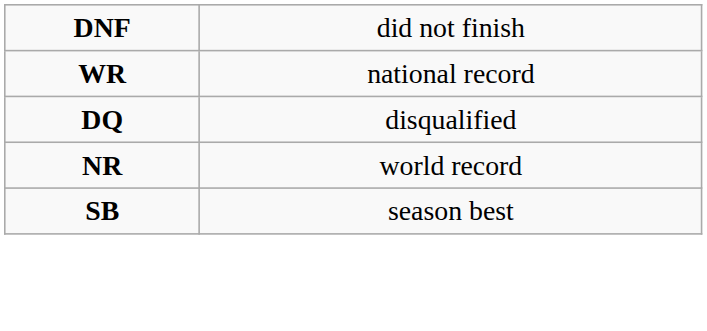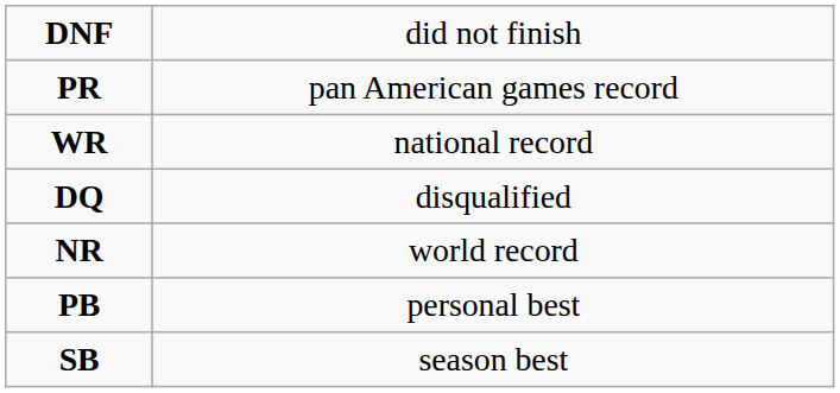 <table class="wikitable" style=" text-align:center; font-size:110%;" width="35%">
 <tr>
 <td><strong>DNF</strong></td>
 <td>did not finish</td>
+</tr>
+<tr>
+<td><strong>PR</strong></td>
+<td>pan American games record</td>
 </tr>
 <tr>
 <td><strong>WR</strong></td>
 <td>national record</td>
 </tr>
 <tr>
 <td><strong>DQ</strong></td>
 <td>disqualified</td>
 </tr>
 <tr>
 <td><strong>NR</strong></td>
 <td>world record</td>
 </tr>
 <tr>
+<td><strong>PB</strong></td>
+<td>personal best</td>
+</tr>
+<tr>
 <td><strong>SB</strong></td>
 <td>season best</td>
 </tr>
 </table>
